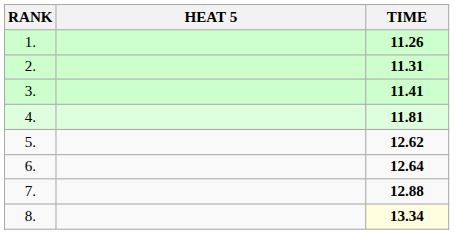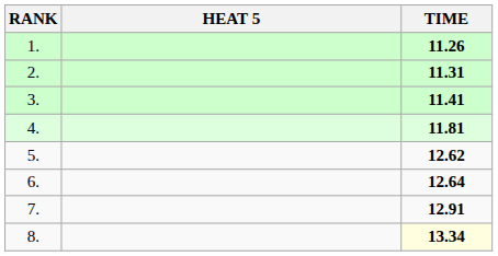 <table class="wikitable" style="border-collapse: collapse; font-size: 90%;">
 <tr>
 <th>RANK</th>
 <th style="width: 20em">HEAT 5</th>
 <th style="width: 5em">TIME</th>
 </tr>
 <tr style="background:#ccffcc;">
 <td align="center">1.</td>
 <td></td>
 <td align="center"><strong>11.26</strong></td>
 </tr>
 <tr style="background:#ccffcc;">
 <td align="center">2.</td>
 <td></td>
 <td align="center"><strong>11.31</strong></td>
 </tr>
 <tr style="background:#ccffcc;">
 <td align="center">3.</td>
 <td></td>
 <td align="center"><strong>11.41</strong></td>
 </tr>
 <tr style="background:#ddffdd;">
 <td align="center">4.</td>
 <td></td>
 <td align="center"><strong>11.81</strong></td>
 </tr>
 <tr>
 <td align="center">5.</td>
 <td></td>
 <td align="center"><strong>12.62</strong></td>
 </tr>
 <tr>
 <td align="center">6.</td>
 <td></td>
 <td align="center"><strong>12.64</strong></td>
 </tr>
 <tr>
 <td align="center">7.</td>
 <td></td>
-<td align="center"><strong>12.88</strong></td>
+<td align="center"><strong>12.91</strong></td>
 </tr>
 <tr>
 <td align="center">8.</td>
 <td></td>
 <td align="center" style="background: lightyellow;"><strong>13.34</strong></td>
 </tr>
 </table>
